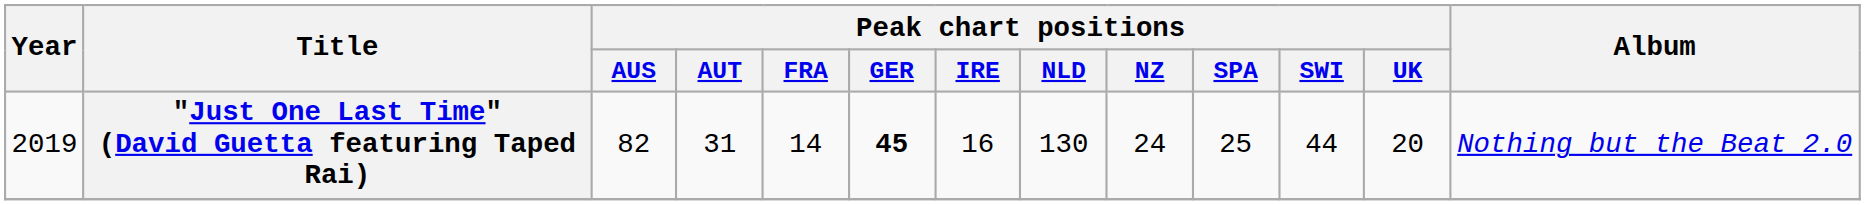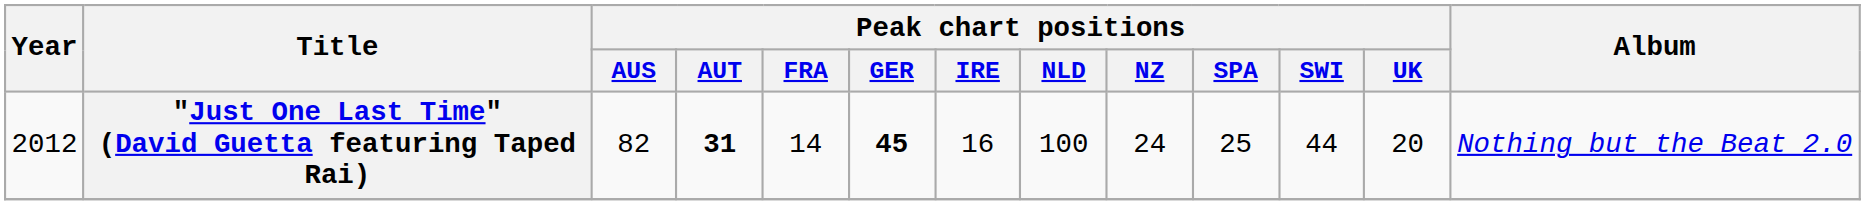 <table class="wikitable plainrowheaders" style="text-align:center;">
 <tr>
 <th scope="col" rowspan="2">Year</th>
 <th scope="col" rowspan="2" style="width:18em;">Title</th>
 <th scope="col" colspan="10">Peak chart positions</th>
 <th scope="col" rowspan="2">Album</th>
 </tr>
 <tr>
 <th scope="col" style="width:3em;font-size:90%;"><a href='#'>AUS</a><br></th>
 <th scope="col" style="width:3em;font-size:90%;"><a href='#'>AUT</a><br></th>
 <th scope="col" style="width:3em;font-size:90%;"><a href='#'>FRA</a><br></th>
 <th scope="col" style="width:3em;font-size:90%;"><a href='#'>GER</a><br></th>
 <th scope="col" style="width:3em;font-size:90%;"><a href='#'>IRE</a><br></th>
 <th scope="col" style="width:3em;font-size:90%;"><a href='#'>NLD</a><br></th>
 <th scope="col" style="width:3em;font-size:90%;"><a href='#'>NZ</a><br></th>
 <th scope="col" style="width:3em;font-size:90%;"><a href='#'>SPA</a><br></th>
 <th scope="col" style="width:3em;font-size:90%;"><a href='#'>SWI</a><br></th>
 <th scope="col" style="width:3em;font-size:90%;"><a href='#'>UK</a></th>
 </tr>
 <tr>
-<td>2019</td>
+<td>2012</td>
 <th scope="row">"<a href='#'>Just One Last Time</a>"<br><span>(<a href='#'>David Guetta</a> featuring Taped Rai)</span></th>
 <td>82</td>
-<td>31</td>
+<td><strong>31</strong></td>
 <td>14</td>
 <td><strong>45</strong></td>
 <td>16</td>
-<td>130</td>
+<td>100</td>
 <td>24</td>
 <td>25</td>
 <td>44</td>
 <td>20</td>
 <td><em><a href='#'>Nothing but the Beat 2.0</a></em></td>
 </tr>
 <tr>
 </tr>
 </table>
